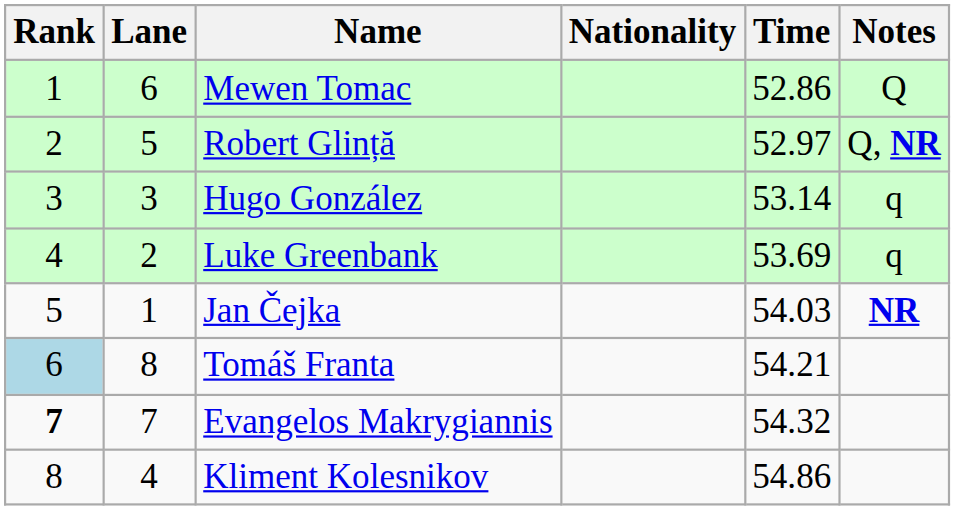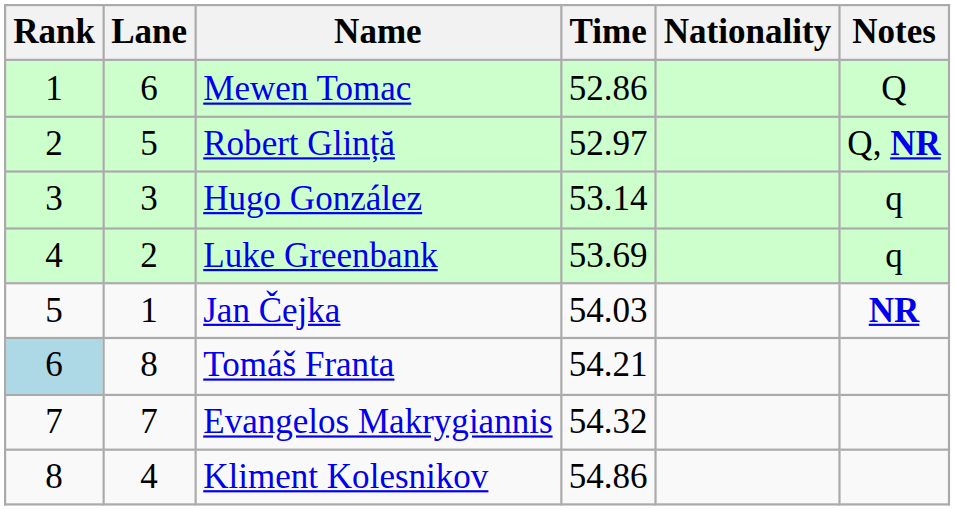 <table class="wikitable sortable" style="text-align:center">
 <tr>
 <th>Rank</th>
 <th>Lane</th>
 <th>Name</th>
+<th>Time</th>
 <th>Nationality</th>
-<th>Time</th>
 <th>Notes</th>
 </tr>
 <tr bgcolor=ccffcc>
 <td>1</td>
 <td>6</td>
 <td align=left><a href='#'>Mewen Tomac</a></td>
+<td>52.86</td>
 <td align=left></td>
-<td>52.86</td>
 <td>Q</td>
 </tr>
 <tr bgcolor=ccffcc>
 <td>2</td>
 <td>5</td>
 <td align=left><a href='#'>Robert Glință</a></td>
+<td>52.97</td>
 <td align=left></td>
-<td>52.97</td>
 <td>Q, <strong><a href='#'>NR</a></strong></td>
 </tr>
 <tr bgcolor=ccffcc>
 <td>3</td>
 <td>3</td>
 <td align=left><a href='#'>Hugo González</a></td>
+<td>53.14</td>
 <td align=left></td>
-<td>53.14</td>
 <td>q</td>
 </tr>
 <tr bgcolor=ccffcc>
 <td>4</td>
 <td>2</td>
 <td align=left><a href='#'>Luke Greenbank</a></td>
+<td>53.69</td>
 <td align=left></td>
-<td>53.69</td>
 <td>q</td>
 </tr>
 <tr>
 <td>5</td>
 <td>1</td>
 <td align=left><a href='#'>Jan Čejka</a></td>
+<td>54.03</td>
 <td align=left></td>
-<td>54.03</td>
 <td><strong><a href='#'>NR</a></strong></td>
 </tr>
 <tr>
 <td style="background: lightblue;">6</td>
 <td>8</td>
 <td align=left><a href='#'>Tomáš Franta</a></td>
+<td>54.21</td>
 <td align=left></td>
-<td>54.21</td>
 <td></td>
 </tr>
 <tr>
-<td><strong>7</strong></td>
+<td>7</td>
 <td>7</td>
 <td align=left><a href='#'>Evangelos Makrygiannis</a></td>
+<td>54.32</td>
 <td align=left></td>
-<td>54.32</td>
 <td></td>
 </tr>
 <tr>
 <td>8</td>
 <td>4</td>
 <td align=left><a href='#'>Kliment Kolesnikov</a></td>
+<td>54.86</td>
 <td align=left></td>
-<td>54.86</td>
 <td></td>
 </tr>
 </table>
